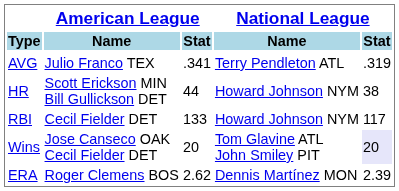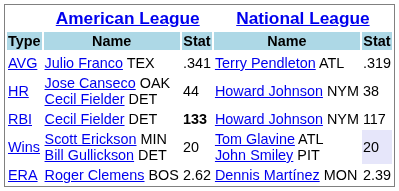 <table cellpadding="1" style="width:auto;font-size: 90%; border: 1px solid gray;">
 <tr align="center" style="font-size: larger;">
 <td> </td>
 <th colspan=2><a href='#'>American League</a></th>
 <th colspan=2><a href='#'>National League</a></th>
 </tr>
 <tr style="background:lightblue;">
 <th>Type</th>
 <th>Name</th>
 <th>Stat</th>
 <th>Name</th>
 <th>Stat</th>
 </tr>
 <tr align="center" style="vertical-align: middle;" style="background:lightblue;">
 </tr>
 <tr>
 <td><a href='#'>AVG</a></td>
 <td><a href='#'>Julio Franco</a> TEX</td>
 <td>.341</td>
 <td><a href='#'>Terry Pendleton</a> ATL</td>
 <td>.319</td>
 </tr>
 <tr>
 <td><a href='#'>HR</a></td>
-<td><a href='#'>Scott Erickson</a> MIN<br><a href='#'>Bill Gullickson</a> DET</td>
+<td><a href='#'>Jose Canseco</a> OAK<br><a href='#'>Cecil Fielder</a> DET</td>
 <td>44</td>
 <td><a href='#'>Howard Johnson</a> NYM</td>
 <td>38</td>
 </tr>
 <tr>
 <td><a href='#'>RBI</a></td>
 <td><a href='#'>Cecil Fielder</a> DET</td>
-<td>133</td>
+<td><strong>133</strong></td>
 <td><a href='#'>Howard Johnson</a> NYM</td>
 <td>117</td>
 </tr>
 <tr>
 <td><a href='#'>Wins</a></td>
-<td><a href='#'>Jose Canseco</a> OAK<br><a href='#'>Cecil Fielder</a> DET</td>
+<td><a href='#'>Scott Erickson</a> MIN<br><a href='#'>Bill Gullickson</a> DET</td>
 <td>20</td>
 <td><a href='#'>Tom Glavine</a> ATL<br><a href='#'>John Smiley</a> PIT</td>
 <td style="background: lavender;">20</td>
 </tr>
 <tr>
 <td><a href='#'>ERA</a></td>
 <td><a href='#'>Roger Clemens</a> BOS</td>
 <td>2.62</td>
 <td><a href='#'>Dennis Martínez</a> MON</td>
 <td>2.39</td>
 </tr>
 </table>
